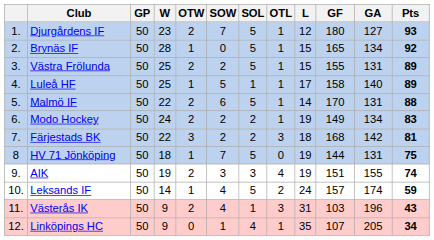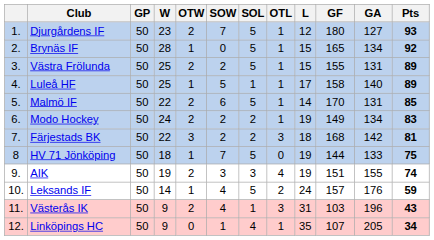 <table class="wikitable">
 <tr>
 <th width="30"></th>
 <th width="200">Club</th>
 <th width="30">GP</th>
 <th width="30">W</th>
 <th width="30">OTW</th>
 <th width="30">SOW</th>
 <th width="30">SOL</th>
 <th width="30">OTL</th>
 <th width="30">L</th>
 <th width="70">GF</th>
 <th width="70">GA</th>
 <th width="70">Pts</th>
 </tr>
 <tr bgcolor="#BCD2EE" align="center">
 <td>1.</td>
 <td align="left"><a href='#'>Djurgårdens IF</a></td>
 <td>50</td>
 <td>23</td>
 <td>2</td>
 <td>7</td>
 <td>5</td>
 <td>1</td>
 <td>12</td>
 <td>180</td>
 <td>127</td>
 <td><strong>93</strong></td>
 </tr>
 <tr bgcolor="#BCD2EE" align="center">
 <td>2.</td>
 <td align="left"><a href='#'>Brynäs IF</a></td>
 <td>50</td>
 <td>28</td>
 <td>1</td>
 <td>0</td>
 <td>5</td>
 <td>1</td>
 <td>15</td>
 <td>165</td>
 <td>134</td>
 <td><strong>92</strong></td>
 </tr>
 <tr bgcolor="#BCD2EE" align="center">
 <td>3.</td>
 <td align="left"><a href='#'>Västra Frölunda</a></td>
 <td>50</td>
 <td>25</td>
 <td>2</td>
 <td>2</td>
 <td>5</td>
 <td>1</td>
 <td>15</td>
 <td>155</td>
 <td>131</td>
 <td><strong>89</strong></td>
 </tr>
 <tr bgcolor="#BCD2EE" align="center">
 <td>4.</td>
 <td align="left"><a href='#'>Luleå HF</a></td>
 <td>50</td>
 <td>25</td>
 <td>1</td>
 <td>5</td>
 <td>1</td>
 <td>1</td>
 <td>17</td>
 <td>158</td>
 <td>140</td>
 <td><strong>89</strong></td>
 </tr>
 <tr bgcolor="#BCD2EE" align="center">
 <td>5.</td>
 <td align="left"><a href='#'>Malmö IF</a></td>
 <td>50</td>
 <td>22</td>
 <td>2</td>
 <td>6</td>
 <td>5</td>
 <td>1</td>
 <td>14</td>
 <td>170</td>
 <td>131</td>
-<td><strong>88</strong></td>
+<td><strong>85</strong></td>
 </tr>
 <tr bgcolor="#BCD2EE" align="center">
 <td>6.</td>
 <td align="left"><a href='#'>Modo Hockey</a></td>
 <td>50</td>
 <td>24</td>
 <td>2</td>
 <td>2</td>
 <td>2</td>
 <td>1</td>
 <td>19</td>
 <td>149</td>
 <td>134</td>
 <td><strong>83</strong></td>
 </tr>
 <tr bgcolor="#BCD2EE" align="center">
 <td>7.</td>
 <td align="left"><a href='#'>Färjestads BK</a></td>
 <td>50</td>
 <td>22</td>
 <td>3</td>
 <td>2</td>
 <td>2</td>
 <td>3</td>
 <td>18</td>
 <td>168</td>
 <td>142</td>
 <td><strong>81</strong></td>
 </tr>
 <tr bgcolor="#BCD2EE" align="center">
 <td>8</td>
 <td align="left"><a href='#'>HV 71 Jönköping</a></td>
 <td>50</td>
 <td>18</td>
 <td>1</td>
 <td>7</td>
 <td>5</td>
 <td>0</td>
 <td>19</td>
 <td>144</td>
-<td>131</td>
+<td>133</td>
 <td><strong>75</strong></td>
 </tr>
 <tr bgcolor="#FFFFFF" align="center">
 <td>9.</td>
 <td align="left"><a href='#'>AIK</a></td>
 <td>50</td>
 <td>19</td>
 <td>2</td>
 <td>3</td>
 <td>3</td>
 <td>4</td>
 <td>19</td>
 <td>151</td>
 <td>155</td>
 <td><strong>74</strong></td>
 </tr>
 <tr bgcolor="#FFFFFF" align="center">
 <td>10.</td>
 <td align="left"><a href='#'>Leksands IF</a></td>
 <td>50</td>
 <td>14</td>
 <td>1</td>
 <td>4</td>
 <td>5</td>
 <td>2</td>
 <td>24</td>
 <td>157</td>
-<td>174</td>
+<td>176</td>
 <td><strong>59</strong></td>
 </tr>
 <tr bgcolor="#ffcccc" align="center">
 <td>11.</td>
 <td align="left"><a href='#'>Västerås IK</a></td>
 <td>50</td>
 <td>9</td>
 <td>2</td>
 <td>4</td>
 <td>1</td>
 <td>3</td>
 <td>31</td>
 <td>103</td>
 <td>196</td>
 <td><strong>43</strong></td>
 </tr>
 <tr bgcolor="#ffcccc" align="center">
 <td>12.</td>
 <td align="left"><a href='#'>Linköpings HC</a></td>
 <td>50</td>
 <td>9</td>
 <td>0</td>
 <td>1</td>
 <td>4</td>
 <td>1</td>
 <td>35</td>
 <td>107</td>
 <td>205</td>
 <td><strong>34</strong></td>
 </tr>
 </table>
